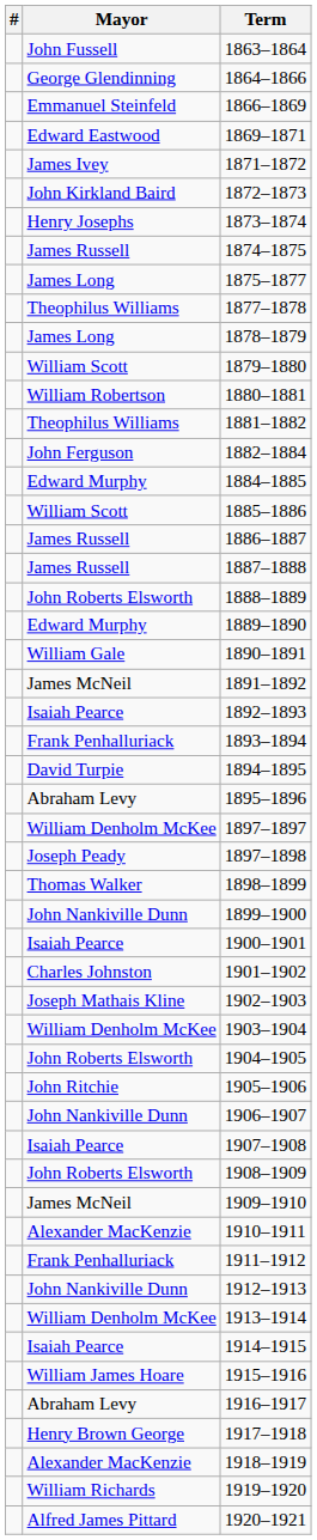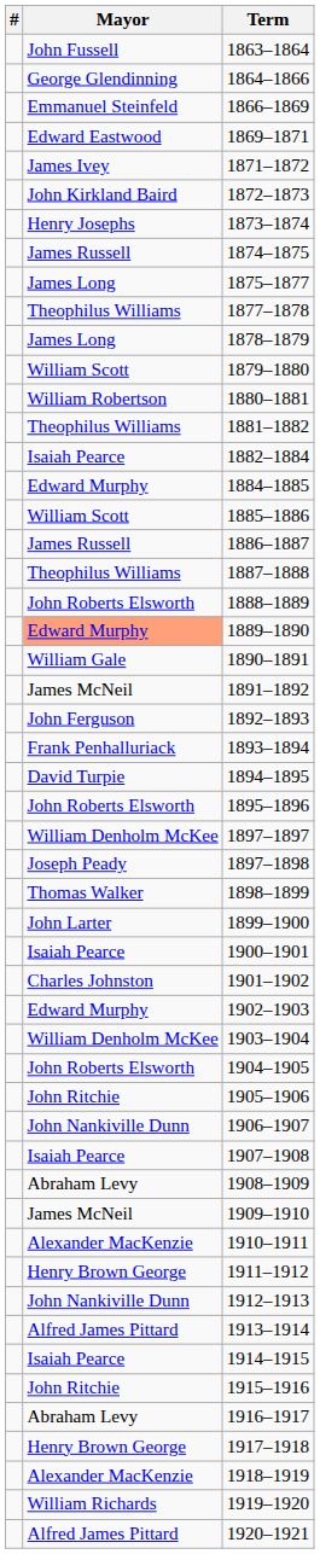 <table class="wikitable">
 <tr>
 <th>#</th>
 <th>Mayor</th>
 <th>Term</th>
 </tr>
 <tr>
 <td></td>
 <td><a href='#'>John Fussell</a></td>
 <td>1863–1864</td>
 </tr>
 <tr>
 <td></td>
 <td><a href='#'>George Glendinning</a></td>
 <td>1864–1866</td>
 </tr>
 <tr>
 <td></td>
 <td><a href='#'>Emmanuel Steinfeld</a></td>
 <td>1866–1869</td>
 </tr>
 <tr>
 <td></td>
 <td><a href='#'>Edward Eastwood</a></td>
 <td>1869–1871</td>
 </tr>
 <tr>
 <td></td>
 <td><a href='#'>James Ivey</a></td>
 <td>1871–1872</td>
 </tr>
 <tr>
 <td></td>
 <td><a href='#'>John Kirkland Baird</a></td>
 <td>1872–1873</td>
 </tr>
 <tr>
 <td></td>
 <td><a href='#'>Henry Josephs</a></td>
 <td>1873–1874</td>
 </tr>
 <tr>
 <td></td>
 <td><a href='#'>James Russell</a></td>
 <td>1874–1875</td>
 </tr>
 <tr>
 <td></td>
 <td><a href='#'>James Long</a></td>
 <td>1875–1877</td>
 </tr>
 <tr>
 <td></td>
 <td><a href='#'>Theophilus Williams</a></td>
 <td>1877–1878</td>
 </tr>
 <tr>
 <td></td>
 <td><a href='#'>James Long</a></td>
 <td>1878–1879</td>
 </tr>
 <tr>
 <td></td>
 <td><a href='#'>William Scott</a></td>
 <td>1879–1880</td>
 </tr>
 <tr>
 <td></td>
 <td><a href='#'>William Robertson</a></td>
 <td>1880–1881</td>
 </tr>
 <tr>
 <td></td>
 <td><a href='#'>Theophilus Williams</a></td>
 <td>1881–1882</td>
 </tr>
 <tr>
 <td></td>
-<td><a href='#'>John Ferguson</a></td>
+<td><a href='#'>Isaiah Pearce</a></td>
 <td>1882–1884</td>
 </tr>
 <tr>
 <td></td>
 <td><a href='#'>Edward Murphy</a></td>
 <td>1884–1885</td>
 </tr>
 <tr>
 <td></td>
 <td><a href='#'>William Scott</a></td>
 <td>1885–1886</td>
 </tr>
 <tr>
 <td></td>
 <td><a href='#'>James Russell</a></td>
 <td>1886–1887</td>
 </tr>
 <tr>
 <td></td>
-<td><a href='#'>James Russell</a></td>
+<td><a href='#'>Theophilus Williams</a></td>
 <td>1887–1888</td>
 </tr>
 <tr>
 <td></td>
 <td><a href='#'>John Roberts Elsworth</a></td>
 <td>1888–1889</td>
 </tr>
 <tr>
 <td></td>
-<td><a href='#'>Edward Murphy</a></td>
+<td style="background: lightsalmon;"><a href='#'>Edward Murphy</a></td>
 <td>1889–1890</td>
 </tr>
 <tr>
 <td></td>
 <td><a href='#'>William Gale</a></td>
 <td>1890–1891</td>
 </tr>
 <tr>
 <td></td>
 <td>James McNeil</td>
 <td>1891–1892</td>
 </tr>
 <tr>
 <td></td>
-<td><a href='#'>Isaiah Pearce</a></td>
+<td><a href='#'>John Ferguson</a></td>
 <td>1892–1893</td>
 </tr>
 <tr>
 <td></td>
 <td><a href='#'>Frank Penhalluriack</a></td>
 <td>1893–1894</td>
 </tr>
 <tr>
 <td></td>
 <td><a href='#'>David Turpie</a></td>
 <td>1894–1895</td>
 </tr>
 <tr>
 <td></td>
-<td>Abraham Levy</td>
+<td><a href='#'>John Roberts Elsworth</a></td>
 <td>1895–1896</td>
 </tr>
 <tr>
 <td></td>
 <td><a href='#'>William Denholm McKee</a></td>
 <td>1897–1897</td>
 </tr>
 <tr>
 <td></td>
 <td><a href='#'>Joseph Peady</a></td>
 <td>1897–1898</td>
 </tr>
 <tr>
 <td></td>
 <td><a href='#'>Thomas Walker</a></td>
 <td>1898–1899</td>
 </tr>
 <tr>
 <td></td>
-<td><a href='#'>John Nankiville Dunn</a></td>
+<td><a href='#'>John Larter</a></td>
 <td>1899–1900</td>
 </tr>
 <tr>
 <td></td>
 <td><a href='#'>Isaiah Pearce</a></td>
 <td>1900–1901</td>
 </tr>
 <tr>
 <td></td>
 <td><a href='#'>Charles Johnston</a></td>
 <td>1901–1902</td>
 </tr>
 <tr>
 <td></td>
-<td><a href='#'>Joseph Mathais Kline</a></td>
+<td><a href='#'>Edward Murphy</a></td>
 <td>1902–1903</td>
 </tr>
 <tr>
 <td></td>
 <td><a href='#'>William Denholm McKee</a></td>
 <td>1903–1904</td>
 </tr>
 <tr>
 <td></td>
 <td><a href='#'>John Roberts Elsworth</a></td>
 <td>1904–1905</td>
 </tr>
 <tr>
 <td></td>
 <td><a href='#'>John Ritchie</a></td>
 <td>1905–1906</td>
 </tr>
 <tr>
 <td></td>
 <td><a href='#'>John Nankiville Dunn</a></td>
 <td>1906–1907</td>
 </tr>
 <tr>
 <td></td>
 <td><a href='#'>Isaiah Pearce</a></td>
 <td>1907–1908</td>
 </tr>
 <tr>
 <td></td>
-<td><a href='#'>John Roberts Elsworth</a></td>
+<td>Abraham Levy</td>
 <td>1908–1909</td>
 </tr>
 <tr>
 <td></td>
 <td>James McNeil</td>
 <td>1909–1910</td>
 </tr>
 <tr>
 <td></td>
 <td><a href='#'>Alexander MacKenzie</a></td>
 <td>1910–1911</td>
 </tr>
 <tr>
 <td></td>
-<td><a href='#'>Frank Penhalluriack</a></td>
+<td><a href='#'>Henry Brown George</a></td>
 <td>1911–1912</td>
 </tr>
 <tr>
 <td></td>
 <td><a href='#'>John Nankiville Dunn</a></td>
 <td>1912–1913</td>
 </tr>
 <tr>
 <td></td>
-<td><a href='#'>William Denholm McKee</a></td>
+<td><a href='#'>Alfred James Pittard</a></td>
 <td>1913–1914</td>
 </tr>
 <tr>
 <td></td>
 <td><a href='#'>Isaiah Pearce</a></td>
 <td>1914–1915</td>
 </tr>
 <tr>
 <td></td>
-<td><a href='#'>William James Hoare</a></td>
+<td><a href='#'>John Ritchie</a></td>
 <td>1915–1916</td>
 </tr>
 <tr>
 <td></td>
 <td>Abraham Levy</td>
 <td>1916–1917</td>
 </tr>
 <tr>
 <td></td>
 <td><a href='#'>Henry Brown George</a></td>
 <td>1917–1918</td>
 </tr>
 <tr>
 <td></td>
 <td><a href='#'>Alexander MacKenzie</a></td>
 <td>1918–1919</td>
 </tr>
 <tr>
 <td></td>
 <td><a href='#'>William Richards</a></td>
 <td>1919–1920</td>
 </tr>
 <tr>
 <td></td>
 <td><a href='#'>Alfred James Pittard</a></td>
 <td>1920–1921</td>
 </tr>
 </table>
